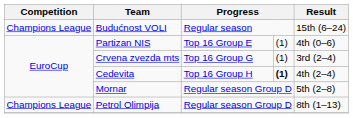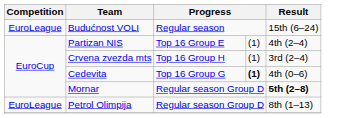 <table class="wikitable">
 <tr>
 <th>Competition</th>
 <th>Team</th>
 <th colspan=2>Progress</th>
 <th>Result</th>
 </tr>
 <tr>
-<td align="center"><a href='#'>Champions League</a></td>
+<td align="center"><a href='#'>EuroLeague</a></td>
 <td> <a href='#'>Budućnost VOLI</a></td>
 <td colspan=2><a href='#'>Regular season</a></td>
 <td>15th (6–24)</td>
 </tr>
 <tr>
 <td rowspan="4" align="center"><a href='#'>EuroCup</a></td>
 <td> <a href='#'>Partizan NIS</a></td>
 <td><a href='#'>Top 16 Group E</a></td>
 <td>(1)</td>
-<td>4th (0–6)</td>
+<td>4th (2–4)</td>
 </tr>
 <tr>
 <td> <a href='#'>Crvena zvezda mts</a></td>
-<td><a href='#'>Top 16 Group G</a></td>
+<td><a href='#'>Top 16 Group H</a></td>
 <td>(1)</td>
 <td>3rd (2–4)</td>
 </tr>
 <tr>
 <td> <a href='#'>Cedevita</a></td>
-<td><a href='#'>Top 16 Group H</a></td>
+<td><a href='#'>Top 16 Group G</a></td>
 <td><strong>(1)</strong></td>
-<td>4th (2–4)</td>
+<td>4th (0–6)</td>
 </tr>
 <tr>
 <td> <a href='#'>Mornar</a></td>
 <td colspan=2><a href='#'>Regular season Group D</a></td>
-<td>5th (2–8)</td>
+<td><strong>5th (2–8)</strong></td>
 </tr>
 <tr>
-<td align="center"><a href='#'>Champions League</a></td>
+<td align="center"><a href='#'>EuroLeague</a></td>
 <td> <a href='#'>Petrol Olimpija</a></td>
 <td colspan=2><a href='#'>Regular season Group D</a></td>
 <td>8th (1–13)</td>
 </tr>
 <tr>
 </tr>
 </table>
